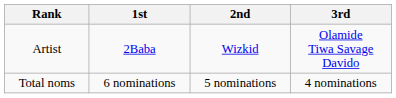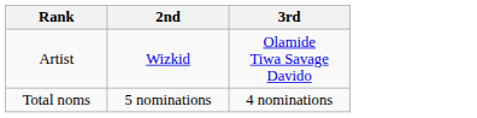 <table class="wikitable">
 <tr>
 <th style="width:100px;">Rank</th>
-<th style="width:120px;">1st</th>
 <th style="width:120px;">2nd</th>
 <th style="width:120px;">3rd</th>
 </tr>
 <tr align=center>
 <td>Artist</td>
-<td><a href='#'>2Baba</a></td>
 <td><a href='#'>Wizkid</a></td>
 <td><a href='#'>Olamide</a><br><a href='#'>Tiwa Savage</a><br><a href='#'>Davido</a></td>
 </tr>
 <tr align=center>
 <td>Total noms</td>
-<td>6 nominations</td>
 <td>5 nominations</td>
 <td>4 nominations</td>
 </tr>
 </table>
